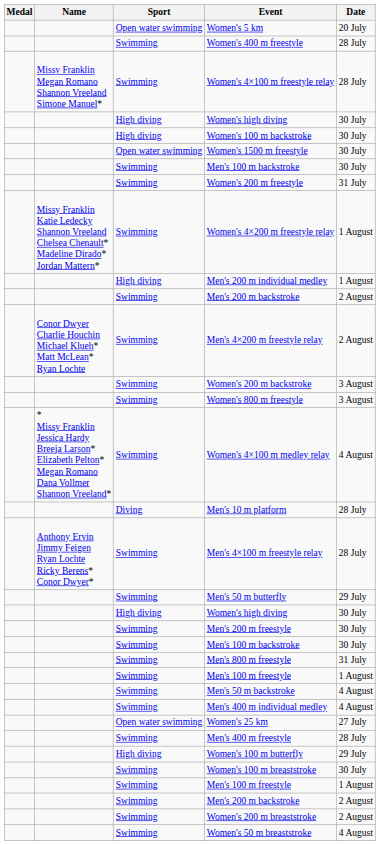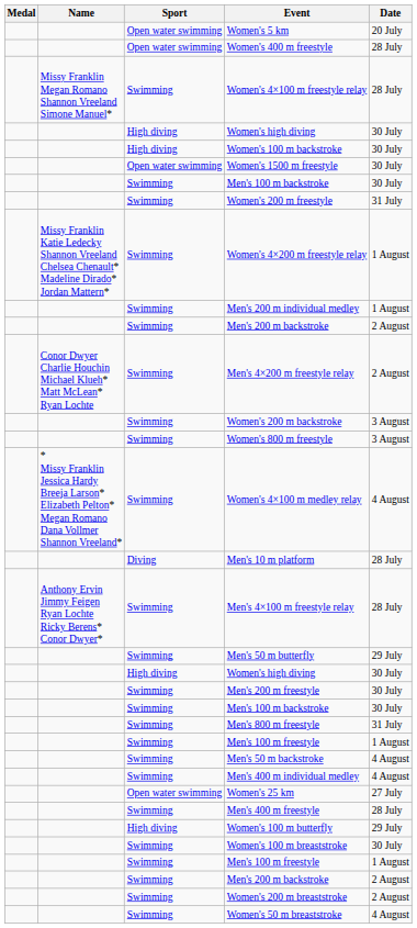 <table class="wikitable sortable" style="font-size:90%">
 <tr>
 <th>Medal</th>
 <th>Name</th>
 <th>Sport</th>
 <th>Event</th>
 <th>Date</th>
 </tr>
 <tr>
 <td></td>
 <td></td>
 <td><a href='#'>Open water swimming</a></td>
 <td><a href='#'>Women's 5 km</a></td>
 <td>20 July</td>
 </tr>
 <tr>
 <td></td>
 <td></td>
-<td><a href='#'>Swimming</a></td>
+<td><a href='#'>Open water swimming</a></td>
 <td><a href='#'>Women's 400 m freestyle</a></td>
 <td>28 July</td>
 </tr>
 <tr>
 <td></td>
 <td><br><a href='#'>Missy Franklin</a><br><a href='#'>Megan Romano</a><br><a href='#'>Shannon Vreeland</a><br><a href='#'>Simone Manuel</a>*</td>
 <td><a href='#'>Swimming</a></td>
 <td><a href='#'>Women's 4×100 m freestyle relay</a></td>
 <td>28 July</td>
 </tr>
 <tr>
 <td></td>
 <td></td>
 <td><a href='#'>High diving</a></td>
 <td><a href='#'>Women's high diving</a></td>
 <td>30 July</td>
 </tr>
 <tr>
 <td></td>
 <td></td>
 <td><a href='#'>High diving</a></td>
 <td><a href='#'>Women's 100 m backstroke</a></td>
 <td>30 July</td>
 </tr>
 <tr>
 <td></td>
 <td></td>
 <td><a href='#'>Open water swimming</a></td>
 <td><a href='#'>Women's 1500 m freestyle</a></td>
 <td>30 July</td>
 </tr>
 <tr>
 <td></td>
 <td></td>
 <td><a href='#'>Swimming</a></td>
 <td><a href='#'>Men's 100 m backstroke</a></td>
 <td>30 July</td>
 </tr>
 <tr>
 <td></td>
 <td></td>
 <td><a href='#'>Swimming</a></td>
 <td><a href='#'>Women's 200 m freestyle</a></td>
 <td>31 July</td>
 </tr>
 <tr>
 <td></td>
 <td><br><a href='#'>Missy Franklin</a><br><a href='#'>Katie Ledecky</a><br><a href='#'>Shannon Vreeland</a><br><a href='#'>Chelsea Chenault</a>*<br><a href='#'>Madeline Dirado</a>*<br><a href='#'>Jordan Mattern</a>*</td>
 <td><a href='#'>Swimming</a></td>
 <td><a href='#'>Women's 4×200 m freestyle relay</a></td>
 <td>1 August</td>
 </tr>
 <tr>
 <td></td>
 <td></td>
-<td><a href='#'>High diving</a></td>
+<td><a href='#'>Swimming</a></td>
 <td><a href='#'>Men's 200 m individual medley</a></td>
 <td>1 August</td>
 </tr>
 <tr>
 <td></td>
 <td></td>
 <td><a href='#'>Swimming</a></td>
 <td><a href='#'>Men's 200 m backstroke</a></td>
 <td>2 August</td>
 </tr>
 <tr>
 <td></td>
 <td><br><a href='#'>Conor Dwyer</a><br><a href='#'>Charlie Houchin</a><br><a href='#'>Michael Klueh</a>*<br><a href='#'>Matt McLean</a>*<br><a href='#'>Ryan Lochte</a></td>
 <td><a href='#'>Swimming</a></td>
 <td><a href='#'>Men's 4×200 m freestyle relay</a></td>
 <td>2 August</td>
 </tr>
 <tr>
 <td></td>
 <td></td>
 <td><a href='#'>Swimming</a></td>
 <td><a href='#'>Women's 200 m backstroke</a></td>
 <td>3 August</td>
 </tr>
 <tr>
 <td></td>
 <td></td>
 <td><a href='#'>Swimming</a></td>
 <td><a href='#'>Women's 800 m freestyle</a></td>
 <td>3 August</td>
 </tr>
 <tr>
 <td></td>
 <td>*<br><a href='#'>Missy Franklin</a><br><a href='#'>Jessica Hardy</a><br><a href='#'>Breeja Larson</a>*<br><a href='#'>Elizabeth Pelton</a>*<br><a href='#'>Megan Romano</a><br><a href='#'>Dana Vollmer</a><br><a href='#'>Shannon Vreeland</a>*</td>
 <td><a href='#'>Swimming</a></td>
 <td><a href='#'>Women's 4×100 m medley relay</a></td>
 <td>4 August</td>
 </tr>
 <tr>
 <td></td>
 <td></td>
 <td><a href='#'>Diving</a></td>
 <td><a href='#'>Men's 10 m platform</a></td>
 <td>28 July</td>
 </tr>
 <tr>
 <td></td>
 <td><br><a href='#'>Anthony Ervin</a><br><a href='#'>Jimmy Feigen</a><br><a href='#'>Ryan Lochte</a><br><a href='#'>Ricky Berens</a>*<br><a href='#'>Conor Dwyer</a>*</td>
 <td><a href='#'>Swimming</a></td>
 <td><a href='#'>Men's 4×100 m freestyle relay</a></td>
 <td>28 July</td>
 </tr>
 <tr>
 <td></td>
 <td></td>
 <td><a href='#'>Swimming</a></td>
 <td><a href='#'>Men's 50 m butterfly</a></td>
 <td>29 July</td>
 </tr>
 <tr>
 <td></td>
 <td></td>
 <td><a href='#'>High diving</a></td>
 <td><a href='#'>Women's high diving</a></td>
 <td>30 July</td>
 </tr>
 <tr>
 <td></td>
 <td></td>
 <td><a href='#'>Swimming</a></td>
 <td><a href='#'>Men's 200 m freestyle</a></td>
 <td>30 July</td>
 </tr>
 <tr>
 <td></td>
 <td></td>
 <td><a href='#'>Swimming</a></td>
 <td><a href='#'>Men's 100 m backstroke</a></td>
 <td>30 July</td>
 </tr>
 <tr>
 <td></td>
 <td></td>
 <td><a href='#'>Swimming</a></td>
 <td><a href='#'>Men's 800 m freestyle</a></td>
 <td>31 July</td>
 </tr>
 <tr>
 <td></td>
 <td></td>
 <td><a href='#'>Swimming</a></td>
 <td><a href='#'>Men's 100 m freestyle</a></td>
 <td>1 August</td>
 </tr>
 <tr>
 <td></td>
 <td></td>
 <td><a href='#'>Swimming</a></td>
 <td><a href='#'>Men's 50 m backstroke</a></td>
 <td>4 August</td>
 </tr>
 <tr>
 <td></td>
 <td></td>
 <td><a href='#'>Swimming</a></td>
 <td><a href='#'>Men's 400 m individual medley</a></td>
 <td>4 August</td>
 </tr>
 <tr>
 <td></td>
 <td></td>
 <td><a href='#'>Open water swimming</a></td>
 <td><a href='#'>Women's 25 km</a></td>
 <td>27 July</td>
 </tr>
 <tr>
 <td></td>
 <td></td>
 <td><a href='#'>Swimming</a></td>
 <td><a href='#'>Men's 400 m freestyle</a></td>
 <td>28 July</td>
 </tr>
 <tr>
 <td></td>
 <td></td>
 <td><a href='#'>High diving</a></td>
 <td><a href='#'>Women's 100 m butterfly</a></td>
 <td>29 July</td>
 </tr>
 <tr>
 <td></td>
 <td></td>
 <td><a href='#'>Swimming</a></td>
 <td><a href='#'>Women's 100 m breaststroke</a></td>
 <td>30 July</td>
 </tr>
 <tr>
 <td></td>
 <td></td>
 <td><a href='#'>Swimming</a></td>
 <td><a href='#'>Men's 100 m freestyle</a></td>
 <td>1 August</td>
 </tr>
 <tr>
 <td></td>
 <td></td>
 <td><a href='#'>Swimming</a></td>
 <td><a href='#'>Men's 200 m backstroke</a></td>
 <td>2 August</td>
 </tr>
 <tr>
 <td></td>
 <td></td>
 <td><a href='#'>Swimming</a></td>
 <td><a href='#'>Women's 200 m breaststroke</a></td>
 <td>2 August</td>
 </tr>
 <tr>
 <td></td>
 <td></td>
 <td><a href='#'>Swimming</a></td>
 <td><a href='#'>Women's 50 m breaststroke</a></td>
 <td>4 August</td>
 </tr>
 </table>
